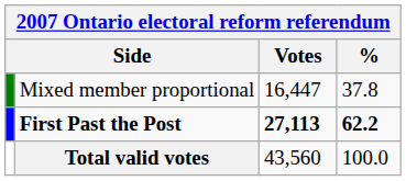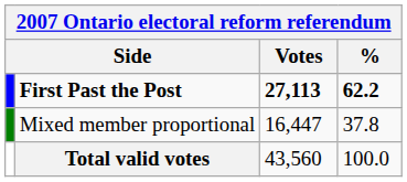 <table class="wikitable" style="font-size: 95%; clear:both">
 <tr style="background-color:#E9E9E9">
 <th colspan=4><a href='#'>2007 Ontario electoral reform referendum</a></th>
 </tr>
 <tr style="background-color:#E9E9E9">
 <th colspan=2 style="width: 130px">Side</th>
 <th style="width: 50px">Votes</th>
 <th style="width: 40px">%</th>
 </tr>
 <tr>
+<td bgcolor="blue"></td>
+<td><strong>First Past the Post</strong></td>
+<td><strong>27,113</strong></td>
+<td><strong>62.2</strong></td>
+</tr>
+<tr>
 <td bgcolor="green"></td>
 <td>Mixed member proportional</td>
 <td>16,447</td>
 <td>37.8</td>
-</tr>
-<tr>
-<td bgcolor="blue"></td>
-<td><strong>First Past the Post</strong></td>
-<td><strong>27,113</strong></td>
-<td><strong>62.2</strong></td>
 </tr>
 <tr>
 <td bgcolor="white"></td>
 <th>Total valid votes</th>
 <td>43,560</td>
 <td>100.0</td>
 </tr>
 </table>
